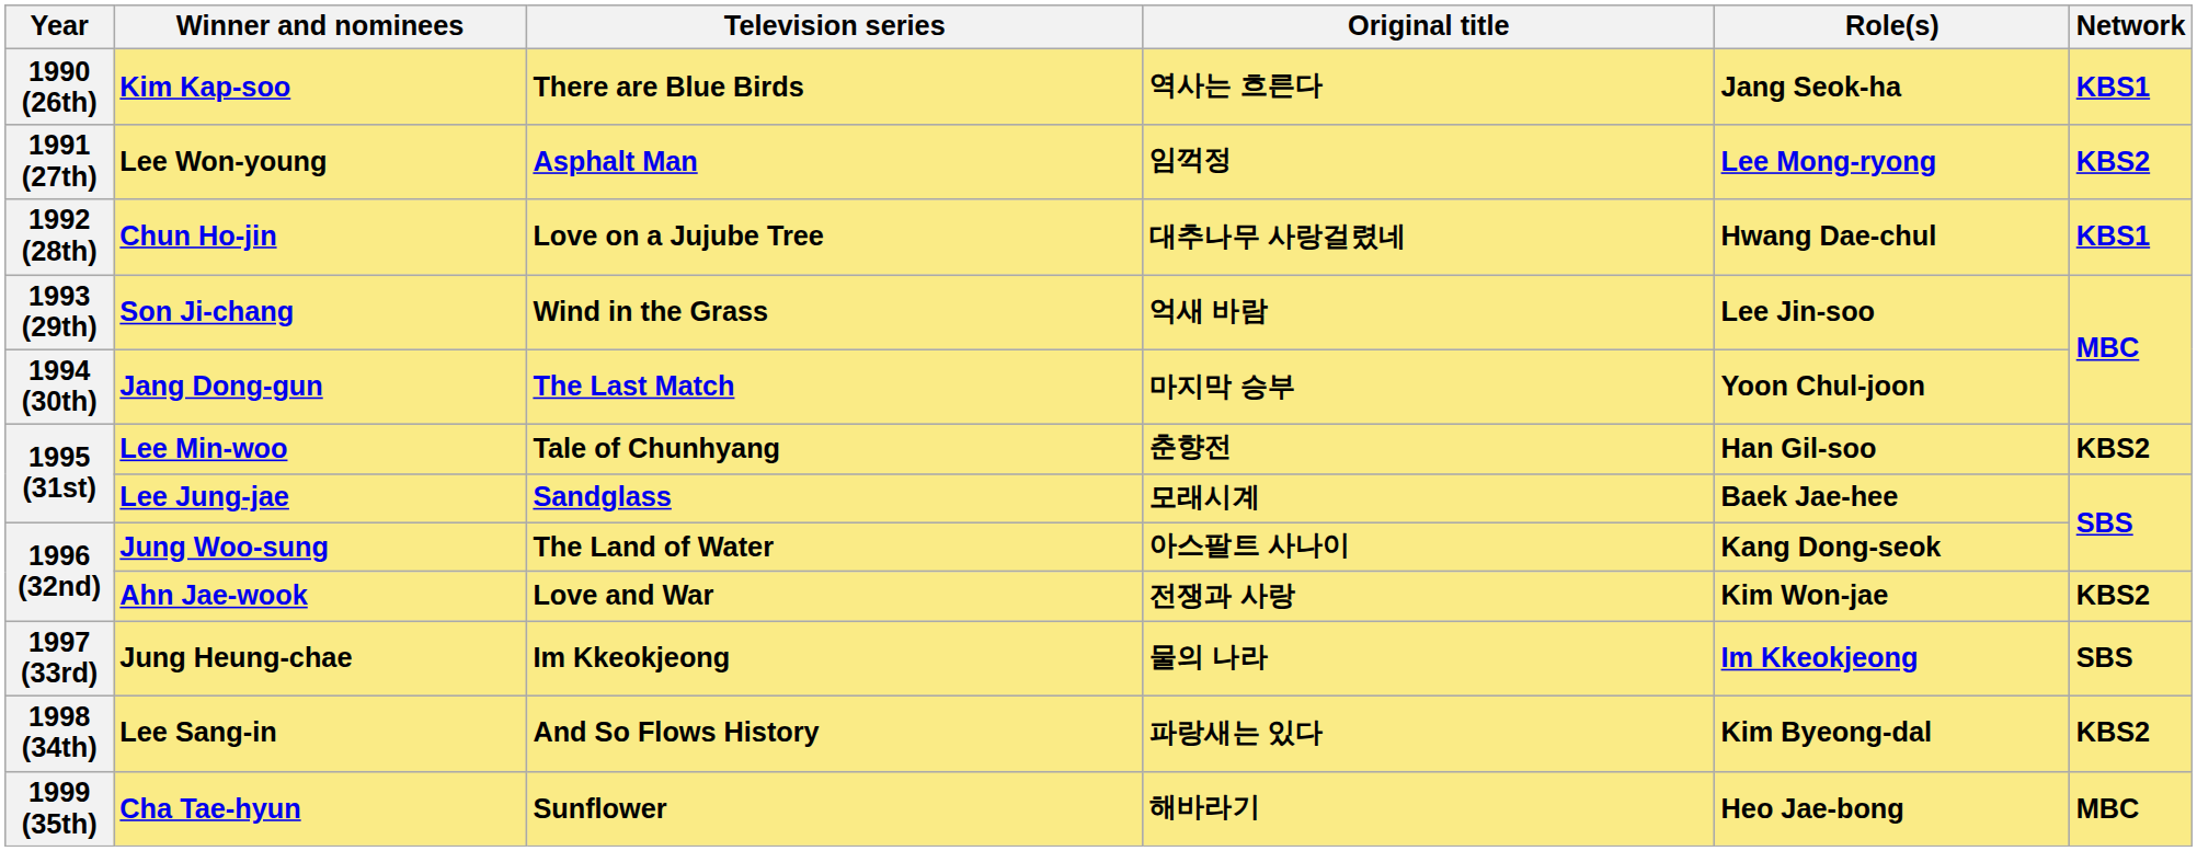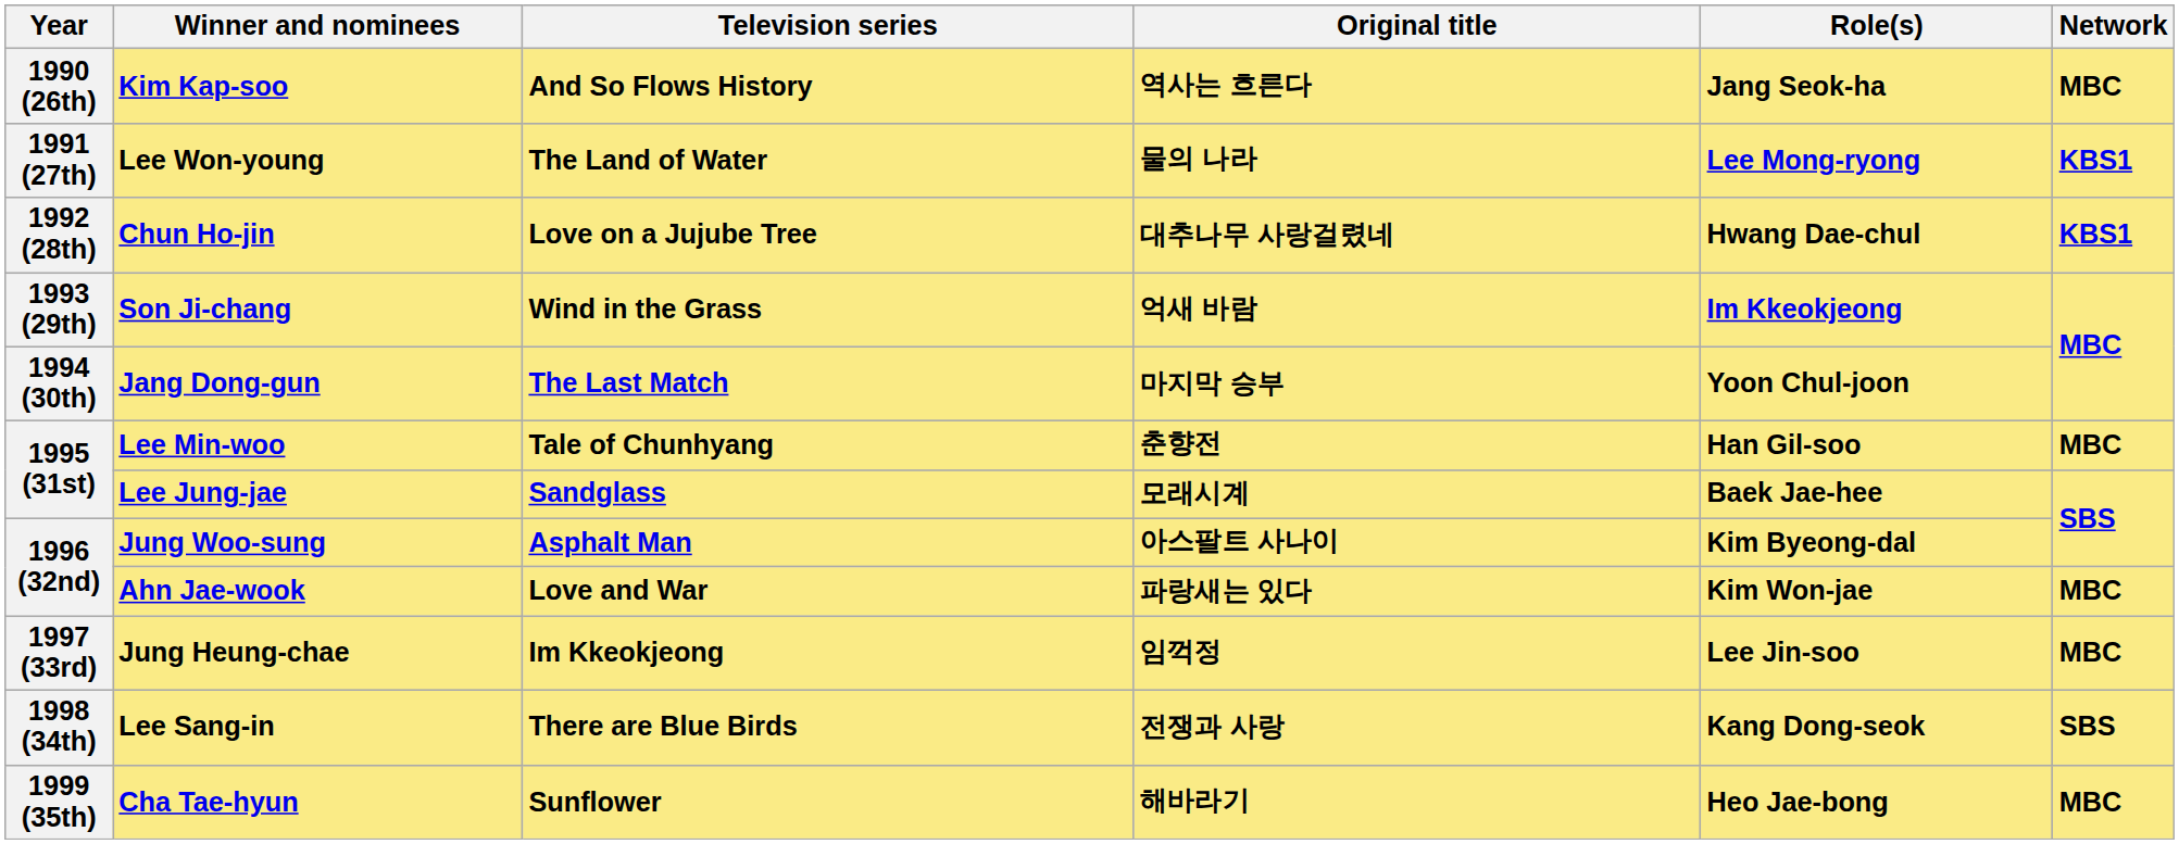 <table class="wikitable" style="width:100%;" cellpadding="6">
 <tr>
 <th style="width:5%;">Year</th>
 <th style="width:20%;">Winner and nominees</th>
 <th style="width:30%;">Television series</th>
 <th style="width:28%;">Original title</th>
 <th style="width:20%;">Role(s)</th>
 <th style="width:5%;">Network</th>
 </tr>
 <tr>
 <th>1990<br>(26th)</th>
 <td style="background:#FAEB86;"><strong><a href='#'>Kim Kap-soo</a> </strong></td>
-<td style="background:#FAEB86;"><strong>There are Blue Birds</strong></td>
+<td style="background:#FAEB86;"><strong>And So Flows History</strong></td>
 <td style="background:#FAEB86;"><strong>역사는 흐른다</strong></td>
 <td style="background:#FAEB86;"><strong>Jang Seok-ha</strong></td>
-<td style="background:#FAEB86;"><strong><a href='#'>KBS1</a></strong></td>
+<td style="background:#FAEB86;"><strong>MBC</strong></td>
 </tr>
 <tr>
 <th>1991<br>(27th)</th>
 <td style="background:#FAEB86;"><strong>Lee Won-young </strong></td>
-<td style="background:#FAEB86;"><strong><a href='#'>Asphalt Man</a></strong></td>
-<td style="background:#FAEB86;"><strong>임꺽정</strong></td>
+<td style="background:#FAEB86;"><strong>The Land of Water</strong></td>
+<td style="background:#FAEB86;"><strong>물의 나라</strong></td>
 <td style="background:#FAEB86;"><strong><a href='#'>Lee Mong-ryong</a></strong></td>
-<td style="background:#FAEB86;"><strong><a href='#'>KBS2</a></strong></td>
+<td style="background:#FAEB86;"><strong><a href='#'>KBS1</a></strong></td>
 </tr>
 <tr>
 <th>1992<br>(28th)</th>
 <td style="background:#FAEB86;"><strong><a href='#'>Chun Ho-jin</a> </strong></td>
 <td style="background:#FAEB86;"><strong>Love on a Jujube Tree</strong></td>
 <td style="background:#FAEB86;"><strong>대추나무 사랑걸렸네</strong></td>
 <td style="background:#FAEB86;"><strong>Hwang Dae-chul</strong></td>
 <td style="background:#FAEB86;"><strong><a href='#'>KBS1</a></strong></td>
 </tr>
 <tr>
 <th>1993<br>(29th)</th>
 <td style="background:#FAEB86;"><strong><a href='#'>Son Ji-chang</a> </strong></td>
 <td style="background:#FAEB86;"><strong>Wind in the Grass</strong></td>
 <td style="background:#FAEB86;"><strong>억새 바람</strong></td>
-<td style="background:#FAEB86;"><strong>Lee Jin-soo</strong></td>
+<td style="background:#FAEB86;"><strong><a href='#'>Im Kkeokjeong</a></strong></td>
 <td rowspan="2" style="background:#FAEB86;"><strong><a href='#'>MBC</a></strong></td>
 </tr>
 <tr>
 <th>1994<br>(30th)</th>
 <td style="background:#FAEB86;"><strong><a href='#'>Jang Dong-gun</a> </strong></td>
 <td style="background:#FAEB86;"><strong><a href='#'>The Last Match</a></strong></td>
 <td style="background:#FAEB86;"><strong>마지막 승부</strong></td>
 <td style="background:#FAEB86;"><strong>Yoon Chul-joon</strong></td>
 </tr>
 <tr>
 <th rowspan="2">1995<br>(31st)</th>
 <td style="background:#FAEB86;"><strong><a href='#'>Lee Min-woo</a> </strong></td>
 <td style="background:#FAEB86;"><strong>Tale of Chunhyang</strong></td>
 <td style="background:#FAEB86;"><strong>춘향전</strong></td>
 <td style="background:#FAEB86;"><strong>Han Gil-soo</strong></td>
-<td style="background:#FAEB86;"><strong>KBS2</strong></td>
+<td style="background:#FAEB86;"><strong>MBC</strong></td>
 </tr>
 <tr>
 <td style="background:#FAEB86;"><strong><a href='#'>Lee Jung-jae</a> </strong></td>
 <td style="background:#FAEB86;"><strong><a href='#'>Sandglass</a></strong></td>
 <td style="background:#FAEB86;"><strong>모래시계</strong></td>
 <td style="background:#FAEB86;"><strong>Baek Jae-hee</strong></td>
 <td rowspan="2" style="background:#FAEB86;"><strong><a href='#'>SBS</a></strong></td>
 </tr>
 <tr>
 <th rowspan="2">1996<br>(32nd)</th>
 <td style="background:#FAEB86;"><strong><a href='#'>Jung Woo-sung</a> </strong></td>
-<td style="background:#FAEB86;"><strong>The Land of Water</strong></td>
+<td style="background:#FAEB86;"><strong><a href='#'>Asphalt Man</a></strong></td>
 <td style="background:#FAEB86;"><strong>아스팔트 사나이</strong></td>
-<td style="background:#FAEB86;"><strong>Kang Dong-seok</strong></td>
+<td style="background:#FAEB86;"><strong>Kim Byeong-dal</strong></td>
 </tr>
 <tr>
 <td style="background:#FAEB86;"><strong><a href='#'>Ahn Jae-wook</a> </strong></td>
 <td style="background:#FAEB86;"><strong>Love and War</strong></td>
-<td style="background:#FAEB86;"><strong>전쟁과 사랑</strong></td>
+<td style="background:#FAEB86;"><strong>파랑새는 있다</strong></td>
 <td style="background:#FAEB86;"><strong>Kim Won-jae</strong></td>
-<td style="background:#FAEB86;"><strong>KBS2</strong></td>
+<td style="background:#FAEB86;"><strong>MBC</strong></td>
 </tr>
 <tr>
 <th>1997<br>(33rd)</th>
 <td style="background:#FAEB86;"><strong>Jung Heung-chae </strong></td>
 <td style="background:#FAEB86;"><strong>Im Kkeokjeong</strong></td>
-<td style="background:#FAEB86;"><strong>물의 나라</strong></td>
-<td style="background:#FAEB86;"><strong><a href='#'>Im Kkeokjeong</a></strong></td>
-<td style="background:#FAEB86;"><strong>SBS</strong></td>
+<td style="background:#FAEB86;"><strong>임꺽정</strong></td>
+<td style="background:#FAEB86;"><strong>Lee Jin-soo</strong></td>
+<td style="background:#FAEB86;"><strong>MBC</strong></td>
 </tr>
 <tr>
 <th>1998<br>(34th)</th>
 <td style="background:#FAEB86;"><strong>Lee Sang-in </strong></td>
-<td style="background:#FAEB86;"><strong>And So Flows History</strong></td>
-<td style="background:#FAEB86;"><strong>파랑새는 있다</strong></td>
-<td style="background:#FAEB86;"><strong>Kim Byeong-dal</strong></td>
-<td style="background:#FAEB86;"><strong>KBS2</strong></td>
+<td style="background:#FAEB86;"><strong>There are Blue Birds</strong></td>
+<td style="background:#FAEB86;"><strong>전쟁과 사랑</strong></td>
+<td style="background:#FAEB86;"><strong>Kang Dong-seok</strong></td>
+<td style="background:#FAEB86;"><strong>SBS</strong></td>
 </tr>
 <tr>
 <th>1999<br>(35th)</th>
 <td style="background:#FAEB86;"><strong><a href='#'>Cha Tae-hyun</a> </strong></td>
 <td style="background:#FAEB86;"><strong>Sunflower</strong></td>
 <td style="background:#FAEB86;"><strong>해바라기</strong></td>
 <td style="background:#FAEB86;"><strong>Heo Jae-bong</strong></td>
 <td style="background:#FAEB86;"><strong>MBC</strong></td>
 </tr>
 </table>
